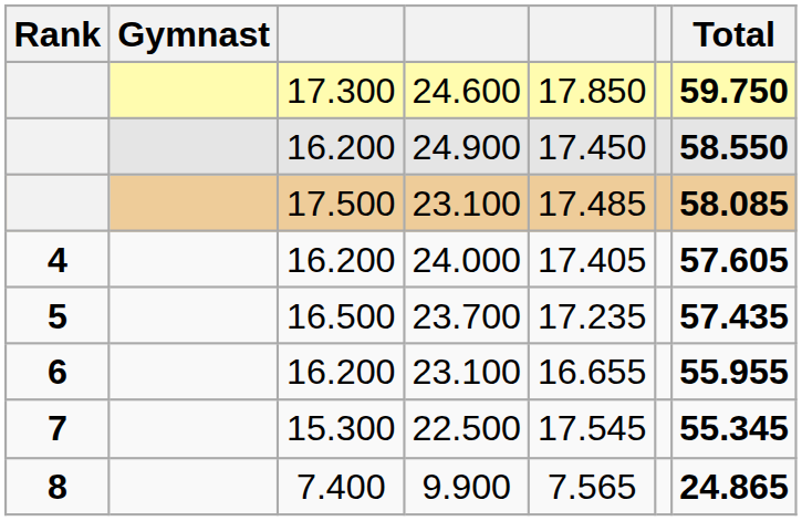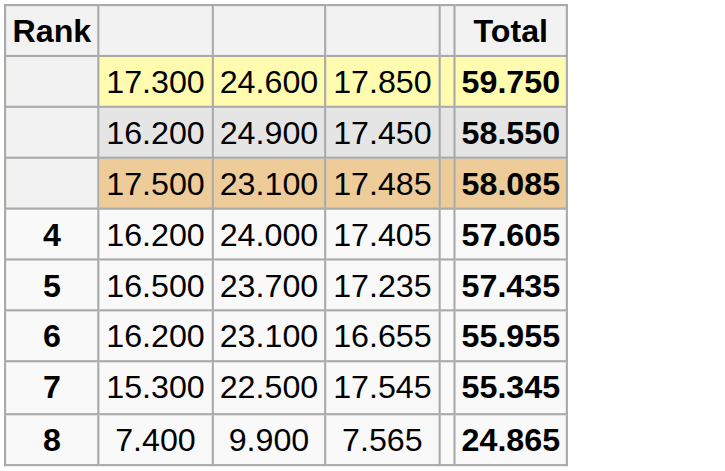 <table class="wikitable sortable" style="text-align:center; font-size:95%">
 <tr>
 <th>Rank</th>
-<th>Gymnast</th>
 <th><small></small></th>
 <th><small></small></th>
 <th><small></small></th>
 <th><small></small></th>
 <th>Total</th>
 </tr>
 <tr style="background:#fffcaf;">
 <th scope=row style="text-align:center"></th>
-<td align=left></td>
 <td>17.300</td>
 <td>24.600</td>
 <td>17.850</td>
 <td></td>
 <td><strong>59.750 </strong></td>
 </tr>
 <tr style="background:#e5e5e5;">
 <th scope=row style="text-align:center"></th>
-<td align=left></td>
 <td>16.200</td>
 <td>24.900</td>
 <td>17.450</td>
 <td></td>
 <td><strong>58.550</strong></td>
 </tr>
 <tr style="background:#ec9;">
 <th scope=row style="text-align:center"></th>
-<td align=left></td>
 <td>17.500</td>
 <td>23.100</td>
 <td>17.485</td>
 <td></td>
 <td><strong>58.085</strong></td>
 </tr>
 <tr>
 <td><strong>4</strong></td>
-<td align=left></td>
 <td>16.200</td>
 <td>24.000</td>
 <td>17.405</td>
 <td></td>
 <td><strong>57.605</strong></td>
 </tr>
 <tr>
 <td><strong>5</strong></td>
-<td align=left></td>
 <td>16.500</td>
 <td>23.700</td>
 <td>17.235</td>
 <td></td>
 <td><strong>57.435</strong></td>
 </tr>
 <tr>
 <td><strong>6</strong></td>
-<td align=left></td>
 <td>16.200</td>
 <td>23.100</td>
 <td>16.655</td>
 <td></td>
 <td><strong>55.955</strong></td>
 </tr>
 <tr>
 <td><strong>7</strong></td>
-<td align=left></td>
 <td>15.300</td>
 <td>22.500</td>
 <td>17.545</td>
 <td></td>
 <td><strong>55.345</strong></td>
 </tr>
 <tr>
 <td><strong>8</strong></td>
-<td align=left></td>
 <td>7.400</td>
 <td>9.900</td>
 <td>7.565</td>
 <td></td>
 <td><strong>24.865</strong></td>
 </tr>
 </table>
